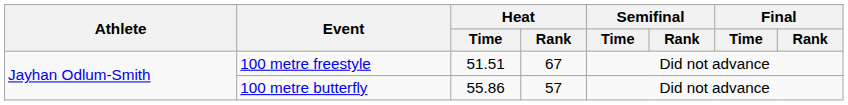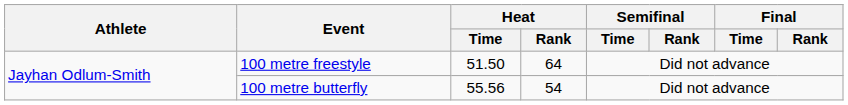 <table class="wikitable" style="text-align:center; font-size:90%; width:50%;">
 <tr>
 <th rowspan="2">Athlete</th>
 <th rowspan="2">Event</th>
 <th colspan="2">Heat</th>
 <th colspan="2">Semifinal</th>
 <th colspan="2">Final</th>
 </tr>
 <tr style="font-size:95%">
 <th>Time</th>
 <th>Rank</th>
 <th>Time</th>
 <th>Rank</th>
 <th>Time</th>
 <th>Rank</th>
 </tr>
 <tr>
 <td align=left rowspan=2><a href='#'>Jayhan Odlum-Smith</a></td>
 <td align=left><a href='#'>100 metre freestyle</a></td>
-<td>51.51</td>
-<td>67</td>
+<td>51.50</td>
+<td>64</td>
 <td colspan=4>Did not advance</td>
 </tr>
 <tr>
 <td align=left><a href='#'>100 metre butterfly</a></td>
-<td>55.86</td>
-<td>57</td>
+<td>55.56</td>
+<td>54</td>
 <td colspan=4>Did not advance</td>
 </tr>
 </table>
